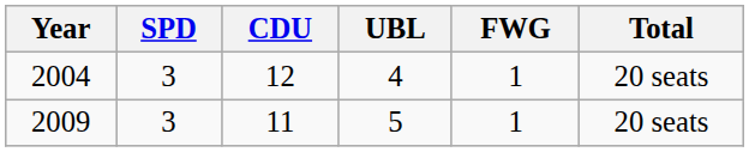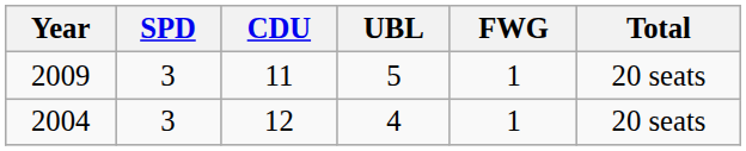 <table class="wikitable" width="400">
 <tr>
 <th>Year</th>
 <th><a href='#'>SPD</a></th>
 <th><a href='#'>CDU</a></th>
 <th>UBL</th>
 <th>FWG</th>
 <th>Total</th>
 </tr>
 <tr align="center">
+<td>2009</td>
+<td>3</td>
+<td>11</td>
+<td>5</td>
+<td>1</td>
+<td>20 seats</td>
+</tr>
+<tr align="center">
 <td>2004</td>
 <td>3</td>
 <td>12</td>
 <td>4</td>
 <td>1</td>
 <td>20 seats</td>
 </tr>
-<tr align="center">
-<td>2009</td>
-<td>3</td>
-<td>11</td>
-<td>5</td>
-<td>1</td>
-<td>20 seats</td>
-</tr>
 </table>
